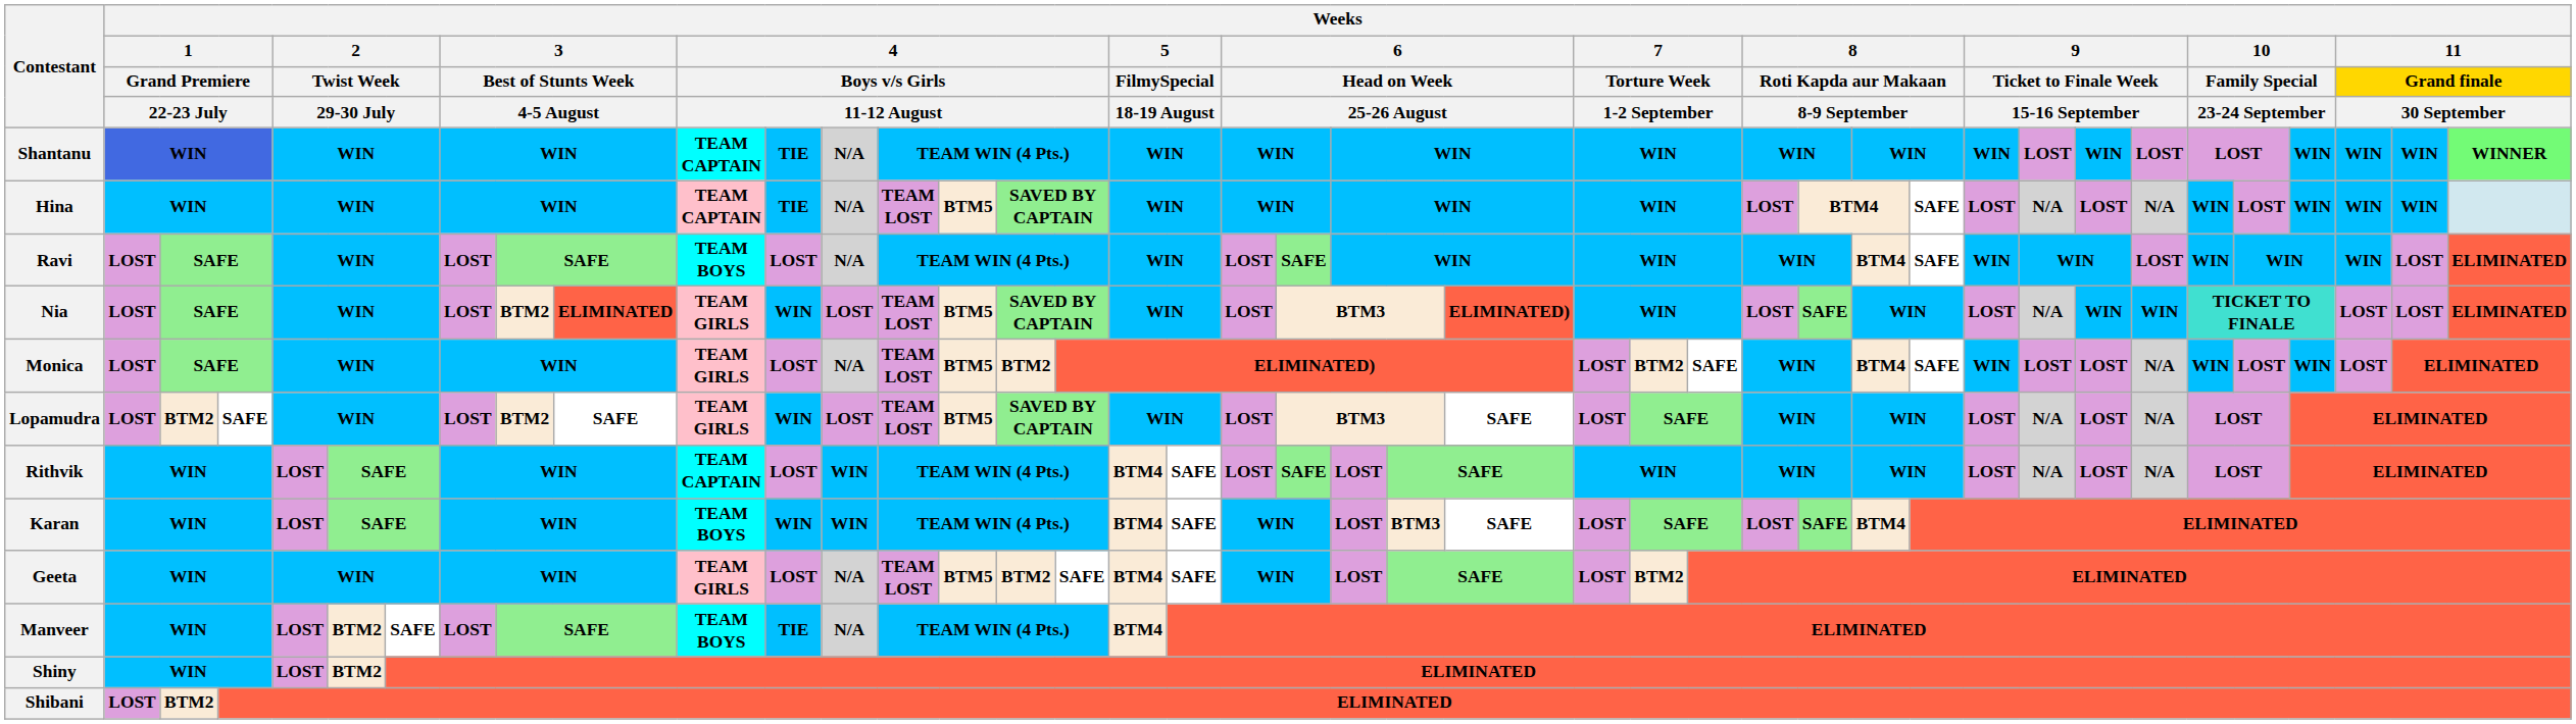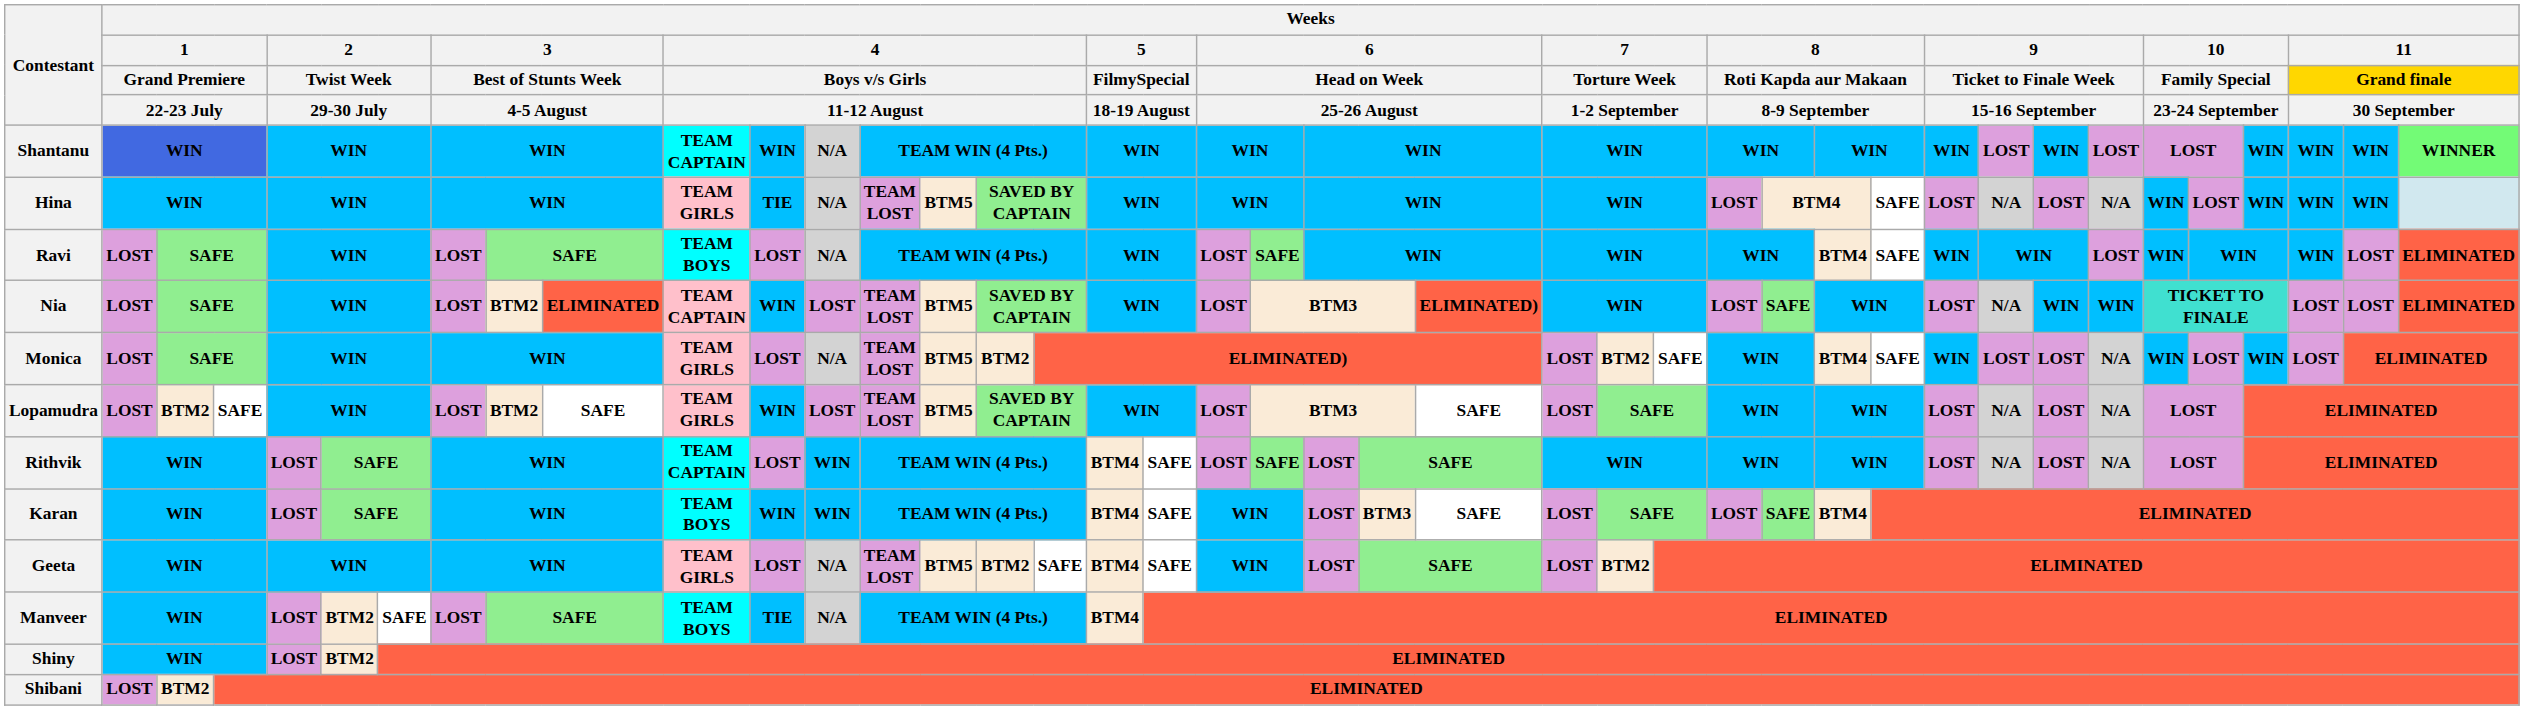 <table class="wikitable" border="2" class="wikitable" style="text-align:center; font-size:75%">
 <tr>
 <th rowspan="4">Contestant</th>
 <th colspan="40"><strong>Weeks</strong></th>
 </tr>
 <tr>
 <th colspan="3">1</th>
 <th colspan="3">2</th>
 <th colspan="3">3</th>
 <th colspan="7">4</th>
 <th colspan="2">5</th>
 <th colspan="5">6</th>
 <th colspan="3">7</th>
 <th colspan="4">8</th>
 <th colspan="4">9</th>
 <th colspan="3">10</th>
 <th colspan="5">11</th>
 </tr>
 <tr>
 <th colspan="3">Grand Premiere</th>
 <th colspan="3">Twist Week</th>
 <th colspan="3">Best of Stunts Week</th>
 <th colspan="7">Boys v/s Girls</th>
 <th colspan="2">FilmySpecial</th>
 <th colspan="5">Head on Week</th>
 <th colspan="3">Torture Week</th>
 <th colspan="4">Roti Kapda aur Makaan</th>
 <th colspan="4">Ticket to Finale Week</th>
 <th colspan="3">Family Special</th>
 <th colspan="3" style="background:gold;">Grand finale</th>
 </tr>
 <tr>
 <th colspan="3">22-23 July</th>
 <th colspan="3">29-30 July</th>
 <th colspan="3">4-5 August</th>
 <th colspan="7">11-12 August</th>
 <th colspan="2">18-19 August</th>
 <th colspan="5">25-26 August</th>
 <th colspan="3">1-2 September</th>
 <th colspan="4">8-9 September</th>
 <th colspan="4">15-16 September</th>
 <th colspan="3">23-24 September</th>
 <th colspan="3">30 September</th>
 </tr>
 <tr>
 <th>Shantanu</th>
 <td colspan="3" bgcolor="Royalblue"><strong>WIN</strong></td>
 <td colspan="3" bgcolor="deepskyblue"><strong>WIN</strong></td>
 <td colspan="3" bgcolor="deepskyblue"><strong>WIN</strong></td>
 <td style="background:cyan;"><strong> TEAM CAPTAIN</strong></td>
-<td colspan="1" bgcolor="deepskyblue"><strong>TIE</strong></td>
+<td colspan="1" bgcolor="deepskyblue"><strong>WIN</strong></td>
 <td style="background:lightgrey;"><strong>N/A</strong></td>
 <td colspan="4" bgcolor="deepskyblue"><strong>TEAM WIN (4 Pts.)</strong></td>
 <td colspan="2" bgcolor="deepskyblue"><strong>WIN</strong></td>
 <td colspan="2" bgcolor="deepskyblue"><strong>WIN</strong></td>
 <td colspan="3" bgcolor="deepskyblue"><strong>WIN</strong></td>
 <td colspan="3" bgcolor="deepskyblue"><strong>WIN</strong></td>
 <td colspan="2" bgcolor="deepskyblue"><strong>WIN</strong></td>
 <td colspan="2" bgcolor="deepskyblue"><strong>WIN</strong></td>
 <td colspan="1" bgcolor="deepskyblue"><strong>WIN</strong></td>
 <td colspan="1" bgcolor="plum"><strong>LOST</strong></td>
 <td colspan="1" bgcolor="deepskyblue"><strong>WIN</strong></td>
 <td colspan="1" bgcolor="plum"><strong>LOST</strong></td>
 <td colspan="2" bgcolor="plum"><strong>LOST</strong></td>
 <td colspan="1" bgcolor="deepskyblue"><strong>WIN</strong></td>
 <td colspan="1" bgcolor="deepskyblue"><strong>WIN</strong></td>
 <td colspan="1" bgcolor="deepskyblue"><strong>WIN</strong></td>
 <td colspan="1" bgcolor="#73FB76"><strong>WINNER</strong></td>
 </tr>
 <tr>
 <th>Hina</th>
 <td colspan="3" bgcolor="deepskyblue"><strong>WIN</strong></td>
 <td colspan="3" bgcolor="deepskyblue"><strong>WIN</strong></td>
 <td colspan="3" bgcolor="deepskyblue"><strong>WIN</strong></td>
-<td style="background:pink;"><strong>TEAM CAPTAIN</strong></td>
+<td style="background:pink;"><strong>TEAM GIRLS</strong></td>
 <td colspan="1" bgcolor="deepskyblue"><strong>TIE</strong></td>
 <td style="background:lightgrey;"><strong>N/A</strong></td>
 <td colspan="1" bgcolor="plum"><strong>TEAM LOST</strong></td>
 <td bgcolor="antiquewhite"><strong>BTM5</strong></td>
 <td colspan="2" bgcolor="lightgreen"><strong>SAVED BY CAPTAIN</strong></td>
 <td colspan="2" bgcolor="deepskyblue"><strong>WIN</strong></td>
 <td colspan="2" bgcolor="deepskyblue"><strong>WIN</strong></td>
 <td colspan="3" bgcolor="deepskyblue"><strong>WIN</strong></td>
 <td colspan="3" bgcolor="deepskyblue"><strong>WIN</strong></td>
 <td colspan="1" bgcolor="plum"><strong>LOST</strong></td>
 <td colspan="2" bgcolor="antiquewhite"><strong>BTM4</strong></td>
 <td colspan="1" bgcolor="white"><strong>SAFE</strong></td>
 <td bgcolor="plum"><strong>LOST</strong></td>
 <td style="background:lightgrey;"><strong>N/A</strong></td>
 <td bgcolor="plum"><strong>LOST</strong></td>
 <td style="background:lightgrey;"><strong>N/A</strong></td>
 <td colspan="1" bgcolor="deepskyblue"><strong>WIN</strong></td>
 <td colspan="1" bgcolor="plum"><strong>LOST</strong></td>
 <td colspan="1" bgcolor="deepskyblue"><strong>WIN</strong></td>
 <td colspan="1" bgcolor="deepskyblue"><strong>WIN</strong></td>
 <td colspan="1" bgcolor="deepskyblue"><strong>WIN</strong></td>
 <td colspan="1" bgcolor="#D1E8EF"></td>
 </tr>
 <tr>
 <th>Ravi</th>
 <td colspan="1" bgcolor="plum"><strong>LOST</strong></td>
 <td colspan="2" bgcolor="lightgreen"><strong>SAFE</strong></td>
 <td colspan="3" bgcolor="deepskyblue"><strong>WIN</strong></td>
 <td colspan="1" bgcolor="plum"><strong>LOST</strong></td>
 <td colspan="2" bgcolor="lightgreen"><strong>SAFE</strong></td>
 <td style="background:cyan;"><strong>TEAM BOYS</strong></td>
 <td colspan="1" bgcolor="plum"><strong>LOST</strong></td>
 <td style="background:lightgrey;"><strong>N/A</strong></td>
 <td colspan="4" bgcolor="deepskyblue"><strong>TEAM WIN (4 Pts.)</strong></td>
 <td colspan="2" bgcolor="deepskyblue"><strong>WIN</strong></td>
 <td colspan="1" bgcolor="plum"><strong>LOST</strong></td>
 <td colspan="1" bgcolor="lightgreen"><strong>SAFE</strong></td>
 <td colspan="3" bgcolor="deepskyblue"><strong>WIN</strong></td>
 <td colspan="3" bgcolor="deepskyblue"><strong>WIN</strong></td>
 <td colspan="2" bgcolor="deepskyblue"><strong>WIN</strong></td>
 <td colspan="1" bgcolor="antiquewhite"><strong>BTM4</strong></td>
 <td colspan="1" bgcolor="white"><strong>SAFE</strong></td>
 <td colspan="1" bgcolor="deepskyblue"><strong>WIN</strong></td>
 <td colspan="2" bgcolor="deepskyblue"><strong>WIN</strong></td>
 <td colspan="1" bgcolor="plum"><strong>LOST</strong></td>
 <td colspan="1" bgcolor="deepskyblue"><strong>WIN</strong></td>
 <td colspan="2" bgcolor="deepskyblue"><strong>WIN</strong></td>
 <td colspan="1" bgcolor="deepskyblue"><strong>WIN</strong></td>
 <td colspan="1" bgcolor="plum"><strong>LOST</strong></td>
 <td colspan="1" bgcolor="tomato"><strong>ELIMINATED</strong></td>
 </tr>
 <tr>
 <th>Nia</th>
 <td colspan="1" bgcolor="plum"><strong>LOST</strong></td>
 <td colspan="2" bgcolor="lightgreen"><strong>SAFE</strong></td>
 <td colspan="3" bgcolor="deepskyblue"><strong>WIN</strong></td>
 <td colspan="1" bgcolor="plum"><strong>LOST</strong></td>
 <td colspan="1" bgcolor="antiquewhite"><strong>BTM2</strong></td>
 <td colspan="1" bgcolor="tomato"><strong>ELIMINATED</strong></td>
-<td style="background:pink;"><strong>TEAM GIRLS</strong></td>
+<td style="background:pink;"><strong>TEAM CAPTAIN</strong></td>
 <td colspan="1" bgcolor="deepskyblue"><strong>WIN</strong></td>
 <td colspan="1" bgcolor="plum"><strong>LOST</strong></td>
 <td colspan="1" bgcolor="plum"><strong>TEAM LOST</strong></td>
 <td bgcolor="antiquewhite"><strong>BTM5</strong></td>
 <td colspan="2" bgcolor="lightgreen"><strong>SAVED BY CAPTAIN</strong></td>
 <td colspan="2" bgcolor="deepskyblue"><strong>WIN</strong></td>
 <td colspan="1" bgcolor="plum"><strong>LOST</strong></td>
 <td colspan="3" bgcolor="antiquewhite"><strong>BTM3</strong></td>
 <td bgcolor="tomato"><strong>ELIMINATED)</strong></td>
 <td colspan="3" bgcolor="deepskyblue"><strong>WIN</strong></td>
 <td colspan="1" bgcolor="plum"><strong>LOST</strong></td>
 <td colspan="1" bgcolor="lightgreen"><strong>SAFE</strong></td>
 <td colspan="2" bgcolor="deepskyblue"><strong>WIN</strong></td>
 <td bgcolor="plum"><strong>LOST</strong></td>
 <td style="background:lightgrey;"><strong>N/A</strong></td>
 <td colspan="1" bgcolor="deepskyblue"><strong>WIN</strong></td>
 <td colspan="1" bgcolor="deepskyblue"><strong>WIN</strong></td>
 <td colspan="3" bgcolor="turquoise"><strong>TICKET TO FINALE</strong></td>
 <td colspan="1" bgcolor="plum"><strong>LOST</strong></td>
 <td colspan="1" bgcolor="plum"><strong>LOST</strong></td>
 <td colspan="1" bgcolor="tomato"><strong>ELIMINATED</strong></td>
 </tr>
 <tr>
 <th>Monica</th>
 <td colspan="1" bgcolor="plum"><strong>LOST</strong></td>
 <td colspan="2" bgcolor="lightgreen"><strong>SAFE</strong></td>
 <td colspan="3" bgcolor="deepskyblue"><strong>WIN</strong></td>
 <td colspan="3" bgcolor="deepskyblue"><strong>WIN</strong></td>
 <td style="background:pink;"><strong>TEAM GIRLS</strong></td>
 <td colspan="1" bgcolor="plum"><strong>LOST</strong></td>
 <td style="background:lightgrey;"><strong>N/A</strong></td>
 <td colspan="1" bgcolor="plum"><strong>TEAM LOST</strong></td>
 <td bgcolor="antiquewhite"><strong>BTM5</strong></td>
 <td colspan="1" bgcolor="antiquewhite"><strong>BTM2</strong></td>
 <td colspan="8" bgcolor="tomato"><strong>ELIMINATED)</strong></td>
 <td colspan="1" bgcolor="plum"><strong>LOST</strong></td>
 <td colspan="1" bgcolor="antiquewhite"><strong>BTM2</strong></td>
 <td colspan="1" bgcolor="white"><strong>SAFE</strong></td>
 <td colspan="2" bgcolor="deepskyblue"><strong>WIN</strong></td>
 <td colspan="1" bgcolor="antiquewhite"><strong>BTM4</strong></td>
 <td colspan="1" bgcolor="white"><strong>SAFE</strong></td>
 <td colspan="1" bgcolor="deepskyblue"><strong>WIN</strong></td>
 <td colspan="1" bgcolor="plum"><strong>LOST</strong></td>
 <td bgcolor="plum"><strong>LOST</strong></td>
 <td style="background:lightgrey;"><strong>N/A</strong></td>
 <td colspan="1" bgcolor="deepskyblue"><strong>WIN</strong></td>
 <td colspan="1" bgcolor="plum"><strong>LOST</strong></td>
 <td colspan="1" bgcolor="deepskyblue"><strong>WIN</strong></td>
 <td colspan="1" bgcolor="plum"><strong>LOST</strong></td>
 <td colspan="2" bgcolor="tomato"><strong>ELIMINATED</strong></td>
 </tr>
 <tr>
 <th>Lopamudra</th>
 <td colspan="1" bgcolor="plum"><strong>LOST</strong></td>
 <td colspan="1" bgcolor="antiquewhite"><strong>BTM2</strong></td>
 <td colspan="1" bgcolor="white"><strong>SAFE</strong></td>
 <td colspan="3" bgcolor="deepskyblue"><strong>WIN</strong></td>
 <td colspan="1" bgcolor="plum"><strong>LOST</strong></td>
 <td colspan="1" bgcolor="antiquewhite"><strong>BTM2</strong></td>
 <td colspan="1" bgcolor="white"><strong>SAFE</strong></td>
 <td style="background:pink;"><strong>TEAM GIRLS</strong></td>
 <td colspan="1" bgcolor="deepskyblue"><strong>WIN</strong></td>
 <td colspan="1" bgcolor="plum"><strong>LOST</strong></td>
 <td colspan="1" bgcolor="plum"><strong>TEAM LOST</strong></td>
 <td bgcolor="antiquewhite"><strong>BTM5</strong></td>
 <td colspan="2" bgcolor="lightgreen"><strong>SAVED BY CAPTAIN</strong></td>
 <td colspan="2" bgcolor="deepskyblue"><strong>WIN</strong></td>
 <td colspan="1" bgcolor="plum"><strong>LOST</strong></td>
 <td colspan="3" bgcolor="antiquewhite"><strong>BTM3</strong></td>
 <td bgcolor="white"><strong>SAFE</strong></td>
 <td colspan="1" bgcolor="plum"><strong>LOST</strong></td>
 <td colspan="2" bgcolor="lightgreen"><strong>SAFE</strong></td>
 <td colspan="2" bgcolor="deepskyblue"><strong>WIN</strong></td>
 <td colspan="2" bgcolor="deepskyblue"><strong>WIN</strong></td>
 <td bgcolor="plum"><strong>LOST</strong></td>
 <td style="background:lightgrey;"><strong>N/A</strong></td>
 <td bgcolor="plum"><strong>LOST</strong></td>
 <td style="background:lightgrey;"><strong>N/A</strong></td>
 <td colspan="2" bgcolor="plum"><strong>LOST</strong></td>
 <td colspan="4" bgcolor="tomato"><strong>ELIMINATED</strong></td>
 </tr>
 <tr>
 <th>Rithvik</th>
 <td colspan="3" bgcolor="deepskyblue"><strong>WIN</strong></td>
 <td colspan="1" bgcolor="plum"><strong>LOST</strong></td>
 <td colspan="2" bgcolor="lightgreen"><strong>SAFE</strong></td>
 <td colspan="3" bgcolor="deepskyblue"><strong>WIN</strong></td>
 <td style="background:cyan;"><strong> TEAM CAPTAIN</strong></td>
 <td colspan="1" bgcolor="plum"><strong>LOST</strong></td>
 <td colspan="1" bgcolor="deepskyblue"><strong>WIN</strong></td>
 <td colspan="4" bgcolor="deepskyblue"><strong>TEAM WIN (4 Pts.)</strong></td>
 <td colspan="1" bgcolor="antiquewhite"><strong>BTM4</strong></td>
 <td colspan="1" bgcolor="white"><strong>SAFE</strong></td>
 <td colspan="1" bgcolor="plum"><strong>LOST</strong></td>
 <td colspan="1" bgcolor="lightgreen"><strong>SAFE</strong></td>
 <td colspan="1" bgcolor="plum"><strong>LOST</strong></td>
 <td colspan="2" bgcolor="lightgreen"><strong>SAFE</strong></td>
 <td colspan="3" bgcolor="deepskyblue"><strong>WIN</strong></td>
 <td colspan="2" bgcolor="deepskyblue"><strong>WIN</strong></td>
 <td colspan="2" bgcolor="deepskyblue"><strong>WIN</strong></td>
 <td bgcolor="plum"><strong>LOST</strong></td>
 <td style="background:lightgrey;"><strong>N/A</strong></td>
 <td bgcolor="plum"><strong>LOST</strong></td>
 <td style="background:lightgrey;"><strong>N/A</strong></td>
 <td colspan="2" bgcolor="plum"><strong>LOST</strong></td>
 <td colspan="4" bgcolor="tomato"><strong>ELIMINATED</strong></td>
 </tr>
 <tr>
 <th>Karan</th>
 <td colspan="3" bgcolor="deepskyblue"><strong>WIN</strong></td>
 <td colspan="1" bgcolor="plum"><strong>LOST</strong></td>
 <td colspan="2" bgcolor="lightgreen"><strong>SAFE</strong></td>
 <td colspan="3" bgcolor="deepskyblue"><strong>WIN</strong></td>
 <td style="background:cyan;"><strong>TEAM BOYS</strong></td>
 <td colspan="1" bgcolor="deepskyblue"><strong>WIN</strong></td>
 <td colspan="1" bgcolor="deepskyblue"><strong>WIN</strong></td>
 <td colspan="4" bgcolor="deepskyblue"><strong>TEAM WIN (4 Pts.)</strong></td>
 <td colspan="1" bgcolor="antiquewhite"><strong>BTM4</strong></td>
 <td colspan="1" bgcolor="white"><strong>SAFE</strong></td>
 <td colspan="2" bgcolor="deepskyblue"><strong>WIN</strong></td>
 <td colspan="1" bgcolor="plum"><strong>LOST</strong></td>
 <td colspan="1" bgcolor="antiquewhite"><strong>BTM3</strong></td>
 <td bgcolor="white"><strong>SAFE</strong></td>
 <td colspan="1" bgcolor="plum"><strong>LOST</strong></td>
 <td colspan="2" bgcolor="lightgreen"><strong>SAFE</strong></td>
 <td colspan="1" bgcolor="plum"><strong>LOST</strong></td>
 <td colspan="1" bgcolor="lightgreen"><strong>SAFE</strong></td>
 <td colspan="1" bgcolor="antiquewhite"><strong>BTM4</strong></td>
 <td colspan="11" bgcolor="tomato"><strong>ELIMINATED</strong></td>
 </tr>
 <tr>
 <th>Geeta</th>
 <td colspan="3" bgcolor="deepskyblue"><strong>WIN</strong></td>
 <td colspan="3" bgcolor="deepskyblue"><strong>WIN</strong></td>
 <td colspan="3" bgcolor="deepskyblue"><strong>WIN</strong></td>
 <td style="background:pink;"><strong>TEAM GIRLS</strong></td>
 <td colspan="1" bgcolor="plum"><strong>LOST</strong></td>
 <td style="background:lightgrey;"><strong>N/A</strong></td>
 <td colspan="1" bgcolor="plum"><strong>TEAM LOST</strong></td>
 <td bgcolor="antiquewhite"><strong>BTM5</strong></td>
 <td colspan="1" bgcolor="antiquewhite"><strong>BTM2</strong></td>
 <td colspan="1" bgcolor="white"><strong>SAFE</strong></td>
 <td colspan="1" bgcolor="antiquewhite"><strong>BTM4</strong></td>
 <td colspan="1" bgcolor="white"><strong>SAFE</strong></td>
 <td colspan="2" bgcolor="deepskyblue"><strong>WIN</strong></td>
 <td colspan="1" bgcolor="plum"><strong>LOST</strong></td>
 <td colspan="2" bgcolor="lightgreen"><strong>SAFE</strong></td>
 <td colspan="1" bgcolor="plum"><strong>LOST</strong></td>
 <td colspan="1" bgcolor="antiquewhite"><strong>BTM2</strong></td>
 <td colspan="15" bgcolor="tomato"><strong>ELIMINATED</strong></td>
 </tr>
 <tr>
 <th>Manveer</th>
 <td colspan="3" bgcolor="deepskyblue"><strong>WIN</strong></td>
 <td colspan="1" bgcolor="plum"><strong>LOST</strong></td>
 <td colspan="1" bgcolor="antiquewhite"><strong>BTM2</strong></td>
 <td colspan="1" bgcolor="white"><strong>SAFE</strong></td>
 <td colspan="1" bgcolor="plum"><strong>LOST</strong></td>
 <td colspan="2" bgcolor="lightgreen"><strong>SAFE</strong></td>
 <td style="background:cyan;"><strong>TEAM BOYS</strong></td>
 <td colspan="1" bgcolor="deepskyblue"><strong>TIE</strong></td>
 <td style="background:lightgrey;"><strong>N/A</strong></td>
 <td colspan="4" bgcolor="deepskyblue"><strong>TEAM WIN (4 Pts.)</strong></td>
 <td colspan="1" bgcolor="antiquewhite"><strong>BTM4</strong></td>
 <td colspan="23" bgcolor="tomato"><strong>ELIMINATED</strong></td>
 </tr>
 <tr>
 <th>Shiny</th>
 <td colspan="3" bgcolor="deepskyblue"><strong>WIN</strong></td>
 <td colspan="1" bgcolor="plum"><strong>LOST</strong></td>
 <td colspan="1" bgcolor="antiquewhite"><strong>BTM2</strong></td>
 <td colspan="35" bgcolor="tomato"><strong>ELIMINATED</strong></td>
 </tr>
 <tr>
 <th>Shibani</th>
 <td colspan="1" bgcolor="plum"><strong>LOST</strong></td>
 <td colspan="1" bgcolor="antiquewhite"><strong>BTM2</strong></td>
 <td colspan="38" bgcolor="tomato"><strong>ELIMINATED</strong></td>
 </tr>
 </table>
